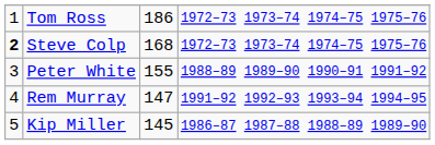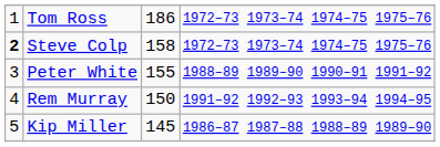 <table class="wikitable">
 <tr>
 </tr>
 <tr>
 <td>1</td>
 <td><a href='#'>Tom Ross</a></td>
 <td>186</td>
 <td style="font-size:80%;"><a href='#'>1972–73</a> <a href='#'>1973–74</a> <a href='#'>1974–75</a> <a href='#'>1975–76</a></td>
 </tr>
 <tr>
 <td><strong>2</strong></td>
 <td><a href='#'>Steve Colp</a></td>
-<td>168</td>
+<td>158</td>
 <td style="font-size:80%;"><a href='#'>1972–73</a> <a href='#'>1973–74</a> <a href='#'>1974–75</a> <a href='#'>1975–76</a></td>
 </tr>
 <tr>
 <td>3</td>
 <td><a href='#'>Peter White</a></td>
 <td>155</td>
 <td style="font-size:80%;"><a href='#'>1988–89</a> <a href='#'>1989–90</a> <a href='#'>1990–91</a> <a href='#'>1991–92</a></td>
 </tr>
 <tr>
 <td>4</td>
 <td><a href='#'>Rem Murray</a></td>
-<td>147</td>
+<td>150</td>
 <td style="font-size:80%;"><a href='#'>1991–92</a> <a href='#'>1992–93</a> <a href='#'>1993–94</a> <a href='#'>1994–95</a></td>
 </tr>
 <tr>
 <td>5</td>
 <td><a href='#'>Kip Miller</a></td>
 <td>145</td>
 <td style="font-size:80%;"><a href='#'>1986–87</a> <a href='#'>1987–88</a> <a href='#'>1988–89</a> <a href='#'>1989–90</a></td>
 </tr>
 <tr>
 </tr>
 </table>
